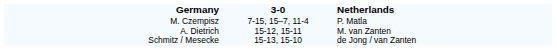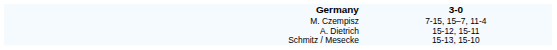 <table style="width: 100%; background:#F5FAFF;" cellspacing="0">
 <tr>
 <td width=24% align=right><strong>Germany</strong></td>
 <td align=center width=13%><strong>3-0</strong></td>
-<td width=24%><strong>Netherlands</strong></td>
 </tr>
 <tr style=font-size:85%>
 <td align=right valign=top>M. Czempisz<br>A. Dietrich<br>Schmitz / Mesecke</td>
 <td align=center>7-15, 15–7, 11-4<br>15-12, 15-11<br>15-13, 15-10</td>
-<td valign=top>P. Matla<br>M. van Zanten<br>de Jong / van Zanten</td>
 </tr>
 </table>
